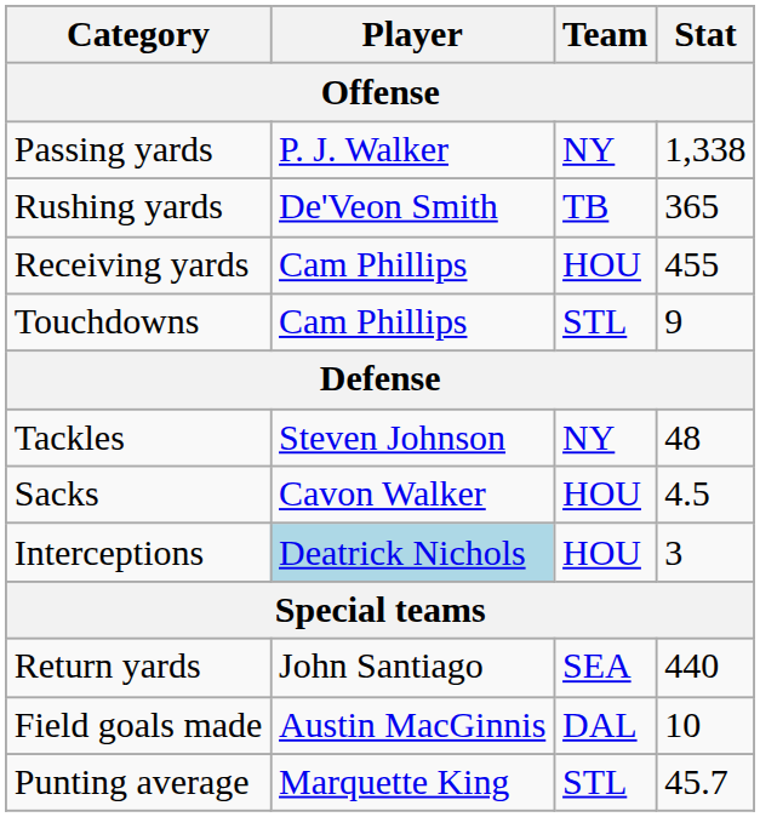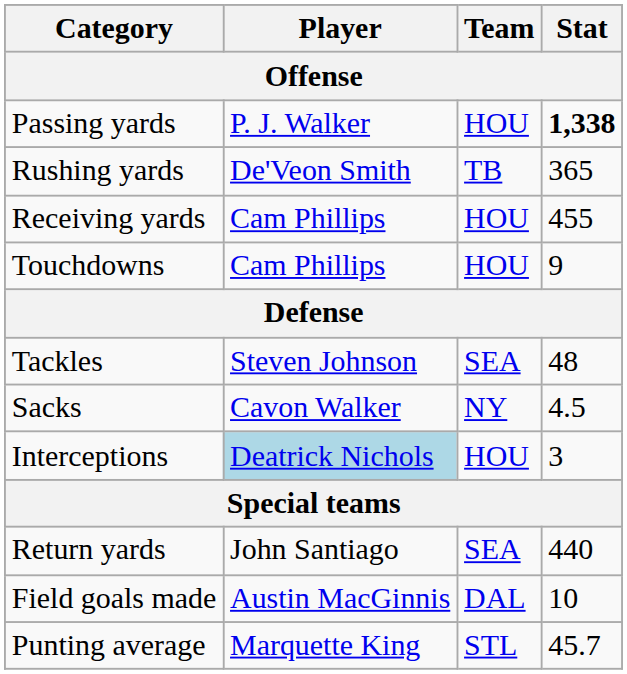 <table class="wikitable">
 <tr>
 <th>Category</th>
 <th>Player</th>
 <th>Team</th>
 <th>Stat</th>
 </tr>
 <tr>
 <th colspan="4">Offense</th>
 </tr>
 <tr>
 <td>Passing yards</td>
 <td><a href='#'>P. J. Walker</a></td>
-<td><a href='#'>NY</a></td>
-<td>1,338</td>
+<td><a href='#'>HOU</a></td>
+<td><strong>1,338</strong></td>
 </tr>
 <tr>
 <td>Rushing yards</td>
 <td><a href='#'>De'Veon Smith</a></td>
 <td><a href='#'>TB</a></td>
 <td>365</td>
 </tr>
 <tr>
 <td>Receiving yards</td>
 <td><a href='#'>Cam Phillips</a></td>
 <td><a href='#'>HOU</a></td>
 <td>455</td>
 </tr>
 <tr>
 <td>Touchdowns</td>
 <td><a href='#'>Cam Phillips</a></td>
-<td><a href='#'>STL</a></td>
+<td><a href='#'>HOU</a></td>
 <td>9</td>
 </tr>
 <tr>
 <th colspan="4">Defense</th>
 </tr>
 <tr>
 <td>Tackles</td>
 <td><a href='#'>Steven Johnson</a></td>
-<td><a href='#'>NY</a></td>
+<td><a href='#'>SEA</a></td>
 <td>48</td>
 </tr>
 <tr>
 <td>Sacks</td>
 <td><a href='#'>Cavon Walker</a></td>
-<td><a href='#'>HOU</a></td>
+<td><a href='#'>NY</a></td>
 <td>4.5</td>
 </tr>
 <tr>
 <td>Interceptions</td>
 <td style="background: lightblue;"><a href='#'>Deatrick Nichols</a></td>
 <td><a href='#'>HOU</a></td>
 <td>3</td>
 </tr>
 <tr>
 <th colspan="4">Special teams</th>
 </tr>
 <tr>
 <td>Return yards</td>
 <td>John Santiago</td>
 <td><a href='#'>SEA</a></td>
 <td>440</td>
 </tr>
 <tr>
 <td>Field goals made</td>
 <td><a href='#'>Austin MacGinnis</a></td>
 <td><a href='#'>DAL</a></td>
 <td>10</td>
 </tr>
 <tr>
 <td>Punting average</td>
 <td><a href='#'>Marquette King</a></td>
 <td><a href='#'>STL</a></td>
 <td>45.7</td>
 </tr>
 </table>
